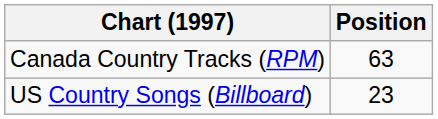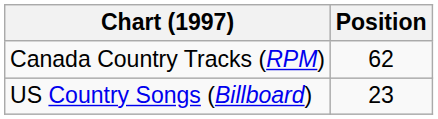 <table class="wikitable sortable">
 <tr>
 <th scope="col">Chart (1997)</th>
 <th scope="col">Position</th>
 </tr>
 <tr>
 <td>Canada Country Tracks (<em><a href='#'>RPM</a></em>)</td>
-<td align="center">63</td>
+<td align="center">62</td>
 </tr>
 <tr>
 <td>US <a href='#'>Country Songs</a> (<em><a href='#'>Billboard</a></em>)</td>
 <td align="center">23</td>
 </tr>
 </table>
